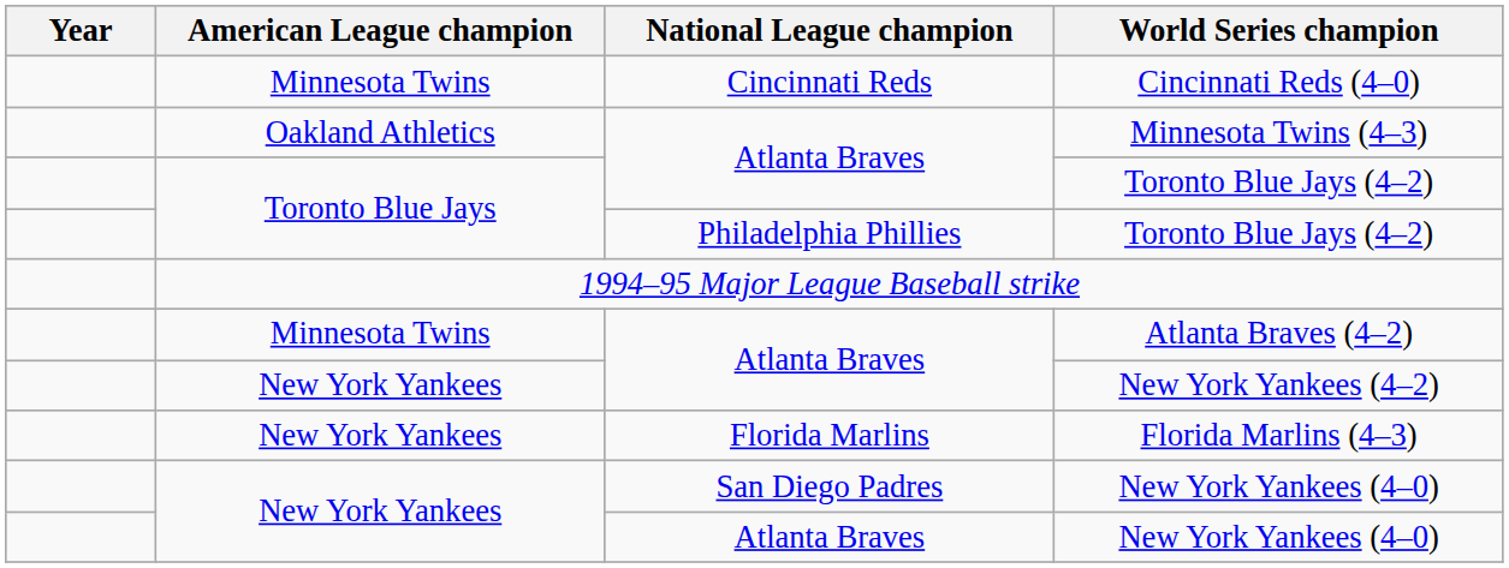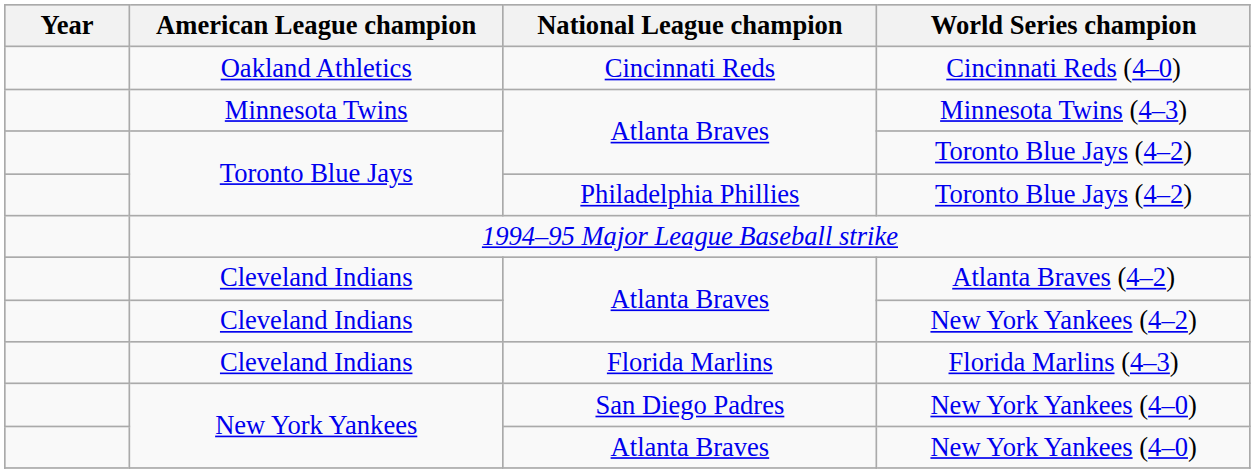 <table class="wikitable" width="85%" style="text-align:center;">
 <tr>
 <th width="10%">Year</th>
 <th width="30%">American League champion</th>
 <th width="30%">National League champion</th>
 <th width="30%">World Series champion</th>
 </tr>
 <tr>
 <td></td>
-<td><a href='#'>Minnesota Twins</a></td>
+<td><a href='#'>Oakland Athletics</a></td>
 <td><a href='#'>Cincinnati Reds</a></td>
 <td><a href='#'>Cincinnati Reds</a> (<a href='#'>4–0</a>)</td>
 </tr>
 <tr>
 <td></td>
-<td><a href='#'>Oakland Athletics</a></td>
+<td><a href='#'>Minnesota Twins</a></td>
 <td rowspan="2"><a href='#'>Atlanta Braves</a></td>
 <td><a href='#'>Minnesota Twins</a> (<a href='#'>4–3</a>)</td>
 </tr>
 <tr>
 <td></td>
 <td rowspan="2"><a href='#'>Toronto Blue Jays</a></td>
 <td><a href='#'>Toronto Blue Jays</a> (<a href='#'>4–2</a>)</td>
 </tr>
 <tr>
 <td></td>
 <td><a href='#'>Philadelphia Phillies</a></td>
 <td><a href='#'>Toronto Blue Jays</a> (<a href='#'>4–2</a>)</td>
 </tr>
 <tr>
 <td></td>
 <td colspan="3"><a href='#'><em>1994–95 Major League Baseball strike</em></a></td>
 </tr>
 <tr>
 <td></td>
-<td><a href='#'>Minnesota Twins</a></td>
+<td><a href='#'>Cleveland Indians</a></td>
 <td rowspan="2"><a href='#'>Atlanta Braves</a></td>
 <td><a href='#'>Atlanta Braves</a> (<a href='#'>4–2</a>)</td>
 </tr>
 <tr>
 <td></td>
-<td><a href='#'>New York Yankees</a></td>
+<td><a href='#'>Cleveland Indians</a></td>
 <td><a href='#'>New York Yankees</a> (<a href='#'>4–2</a>)</td>
 </tr>
 <tr>
 <td></td>
-<td><a href='#'>New York Yankees</a></td>
+<td><a href='#'>Cleveland Indians</a></td>
 <td><a href='#'>Florida Marlins</a></td>
 <td><a href='#'>Florida Marlins</a> (<a href='#'>4–3</a>)</td>
 </tr>
 <tr>
 <td></td>
 <td rowspan="2"><a href='#'>New York Yankees</a></td>
 <td><a href='#'>San Diego Padres</a></td>
 <td><a href='#'>New York Yankees</a> (<a href='#'>4–0</a>)</td>
 </tr>
 <tr>
 <td></td>
 <td><a href='#'>Atlanta Braves</a></td>
 <td><a href='#'>New York Yankees</a> (<a href='#'>4–0</a>)</td>
 </tr>
 </table>
